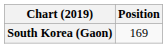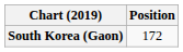 <table class="wikitable plainrowheaders" style="text-align:center">
 <tr>
 <th scope="col">Chart (2019)</th>
 <th scope="col">Position</th>
 </tr>
 <tr>
 <th scope="row">South Korea (Gaon)</th>
-<td>169</td>
+<td>172</td>
 </tr>
 </table>
